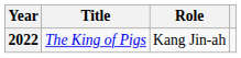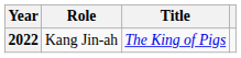 <table class="wikitable sortable plainrowheaders">
 <tr>
 <th scope="col">Year</th>
+<th scope="col">Role</th>
 <th scope="col">Title</th>
-<th scope="col">Role</th>
 <th scope="col" class="unsortable"></th>
 </tr>
 <tr>
 <th scope="row">2022</th>
+<td>Kang Jin-ah</td>
 <td><em><a href='#'>The King of Pigs</a></em></td>
-<td>Kang Jin-ah</td>
 <td style="text-align:center"></td>
 </tr>
 </table>
